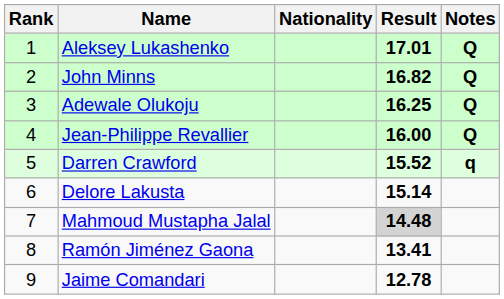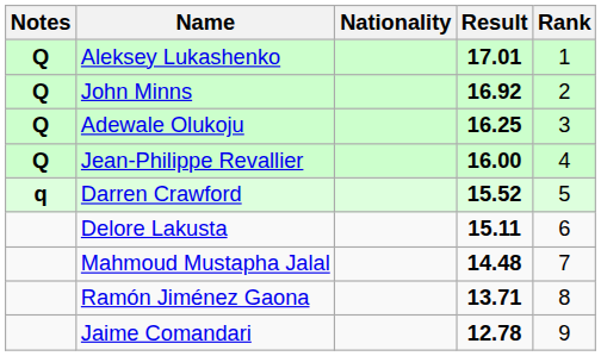 <table class="wikitable sortable" style="text-align:center">
 <tr>
-<th>Rank</th>
+<th>Notes</th>
 <th>Name</th>
 <th>Nationality</th>
 <th>Result</th>
-<th>Notes</th>
+<th>Rank</th>
 </tr>
 <tr bgcolor=ccffcc>
-<td>1</td>
+<td><strong>Q</strong></td>
 <td align=left><a href='#'>Aleksey Lukashenko</a></td>
 <td align=left></td>
 <td><strong>17.01</strong></td>
-<td><strong>Q</strong></td>
+<td>1</td>
 </tr>
 <tr bgcolor=ccffcc>
-<td>2</td>
+<td><strong>Q</strong></td>
 <td align=left><a href='#'>John Minns</a></td>
 <td align=left></td>
-<td><strong>16.82</strong></td>
-<td><strong>Q</strong></td>
+<td><strong>16.92</strong></td>
+<td>2</td>
 </tr>
 <tr bgcolor=ccffcc>
-<td>3</td>
+<td><strong>Q</strong></td>
 <td align=left><a href='#'>Adewale Olukoju</a></td>
 <td align=left></td>
 <td><strong>16.25</strong></td>
-<td><strong>Q</strong></td>
+<td>3</td>
 </tr>
 <tr bgcolor=ccffcc>
-<td>4</td>
+<td><strong>Q</strong></td>
 <td align=left><a href='#'>Jean-Philippe Revallier</a></td>
 <td align=left></td>
 <td><strong>16.00</strong></td>
-<td><strong>Q</strong></td>
+<td>4</td>
 </tr>
 <tr bgcolor=ddffdd>
-<td>5</td>
+<td><strong>q</strong></td>
 <td align=left><a href='#'>Darren Crawford</a></td>
 <td align=left></td>
 <td><strong>15.52</strong></td>
-<td><strong>q</strong></td>
+<td>5</td>
 </tr>
 <tr>
-<td>6</td>
+<td></td>
 <td align=left><a href='#'>Delore Lakusta</a></td>
 <td align=left></td>
-<td><strong>15.14</strong></td>
-<td></td>
+<td><strong>15.11</strong></td>
+<td>6</td>
 </tr>
 <tr>
-<td>7</td>
+<td></td>
 <td align=left><a href='#'>Mahmoud Mustapha Jalal</a></td>
 <td align=left></td>
-<td style="background: lightgrey;"><strong>14.48</strong></td>
-<td></td>
+<td><strong>14.48</strong></td>
+<td>7</td>
 </tr>
 <tr>
-<td>8</td>
+<td></td>
 <td align=left><a href='#'>Ramón Jiménez Gaona</a></td>
 <td align=left></td>
-<td><strong>13.41</strong></td>
-<td></td>
+<td><strong>13.71</strong></td>
+<td>8</td>
 </tr>
 <tr>
-<td>9</td>
+<td></td>
 <td align=left><a href='#'>Jaime Comandari</a></td>
 <td align=left></td>
 <td><strong>12.78</strong></td>
-<td></td>
+<td>9</td>
 </tr>
 </table>
